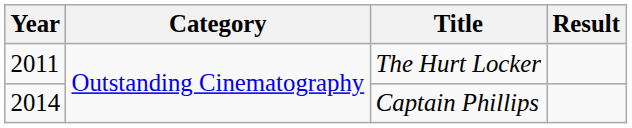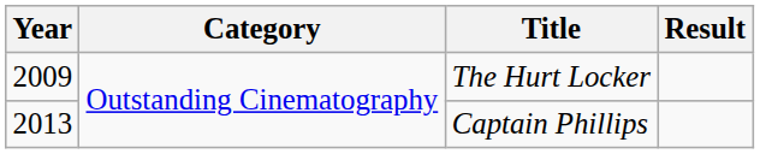 <table class="wikitable">
 <tr>
 <th>Year</th>
 <th>Category</th>
 <th>Title</th>
 <th>Result</th>
 </tr>
 <tr>
-<td>2011</td>
+<td>2009</td>
 <td rowspan=2><a href='#'>Outstanding Cinematography</a></td>
 <td><em>The Hurt Locker</em></td>
 <td></td>
 </tr>
 <tr>
-<td>2014</td>
+<td>2013</td>
 <td><em>Captain Phillips</em></td>
 <td></td>
 </tr>
 </table>
